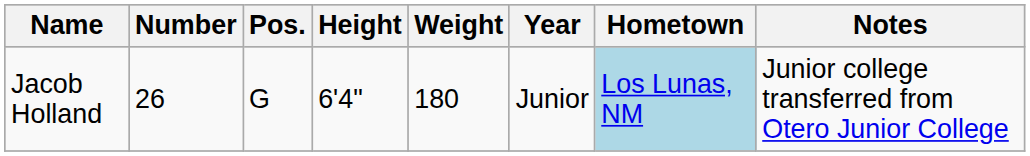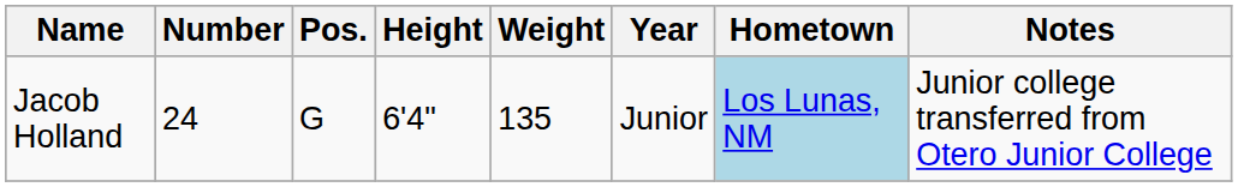 <table class="wikitable sortable" border="1">
 <tr>
 <th>Name</th>
 <th>Number</th>
 <th>Pos.</th>
 <th>Height</th>
 <th>Weight</th>
 <th>Year</th>
 <th>Hometown</th>
 <th class="unsortable">Notes</th>
 </tr>
 <tr>
 <td>Jacob Holland</td>
-<td>26</td>
+<td>24</td>
 <td>G</td>
 <td>6'4"</td>
-<td>180</td>
+<td>135</td>
 <td>Junior</td>
 <td style="background: lightblue;"><a href='#'>Los Lunas, NM</a></td>
 <td>Junior college transferred from <a href='#'>Otero Junior College</a></td>
 </tr>
 </table>
